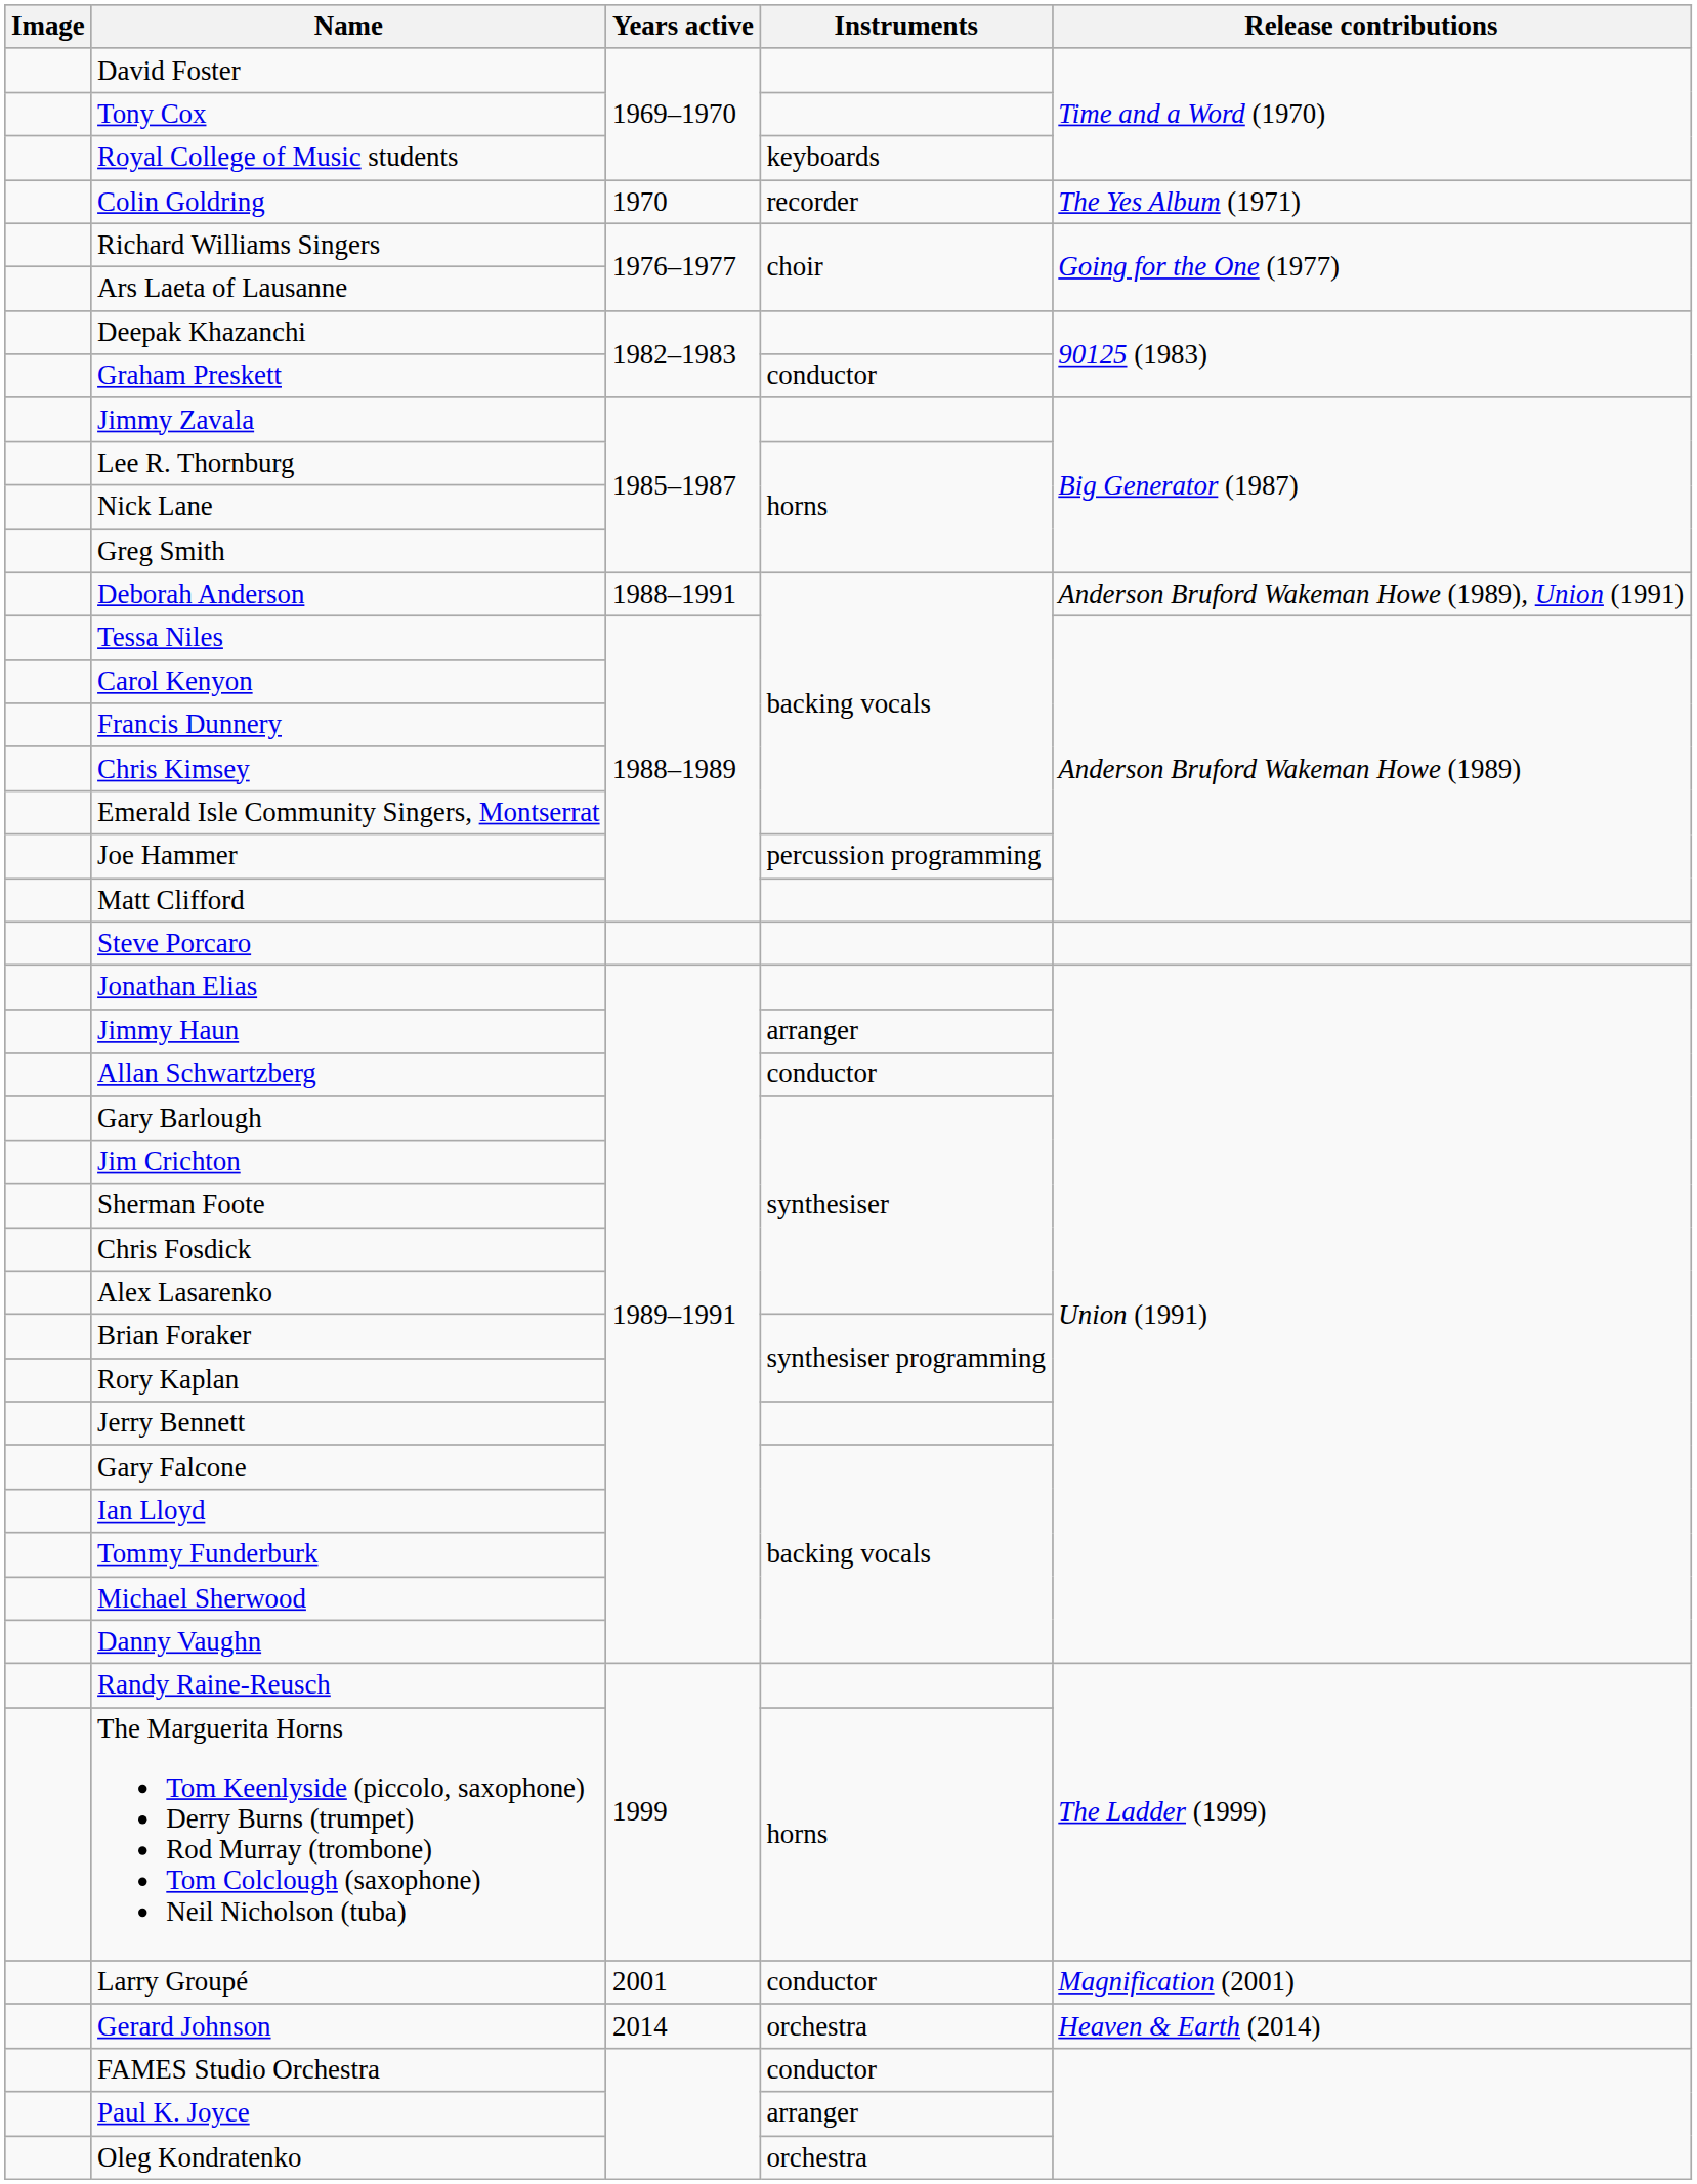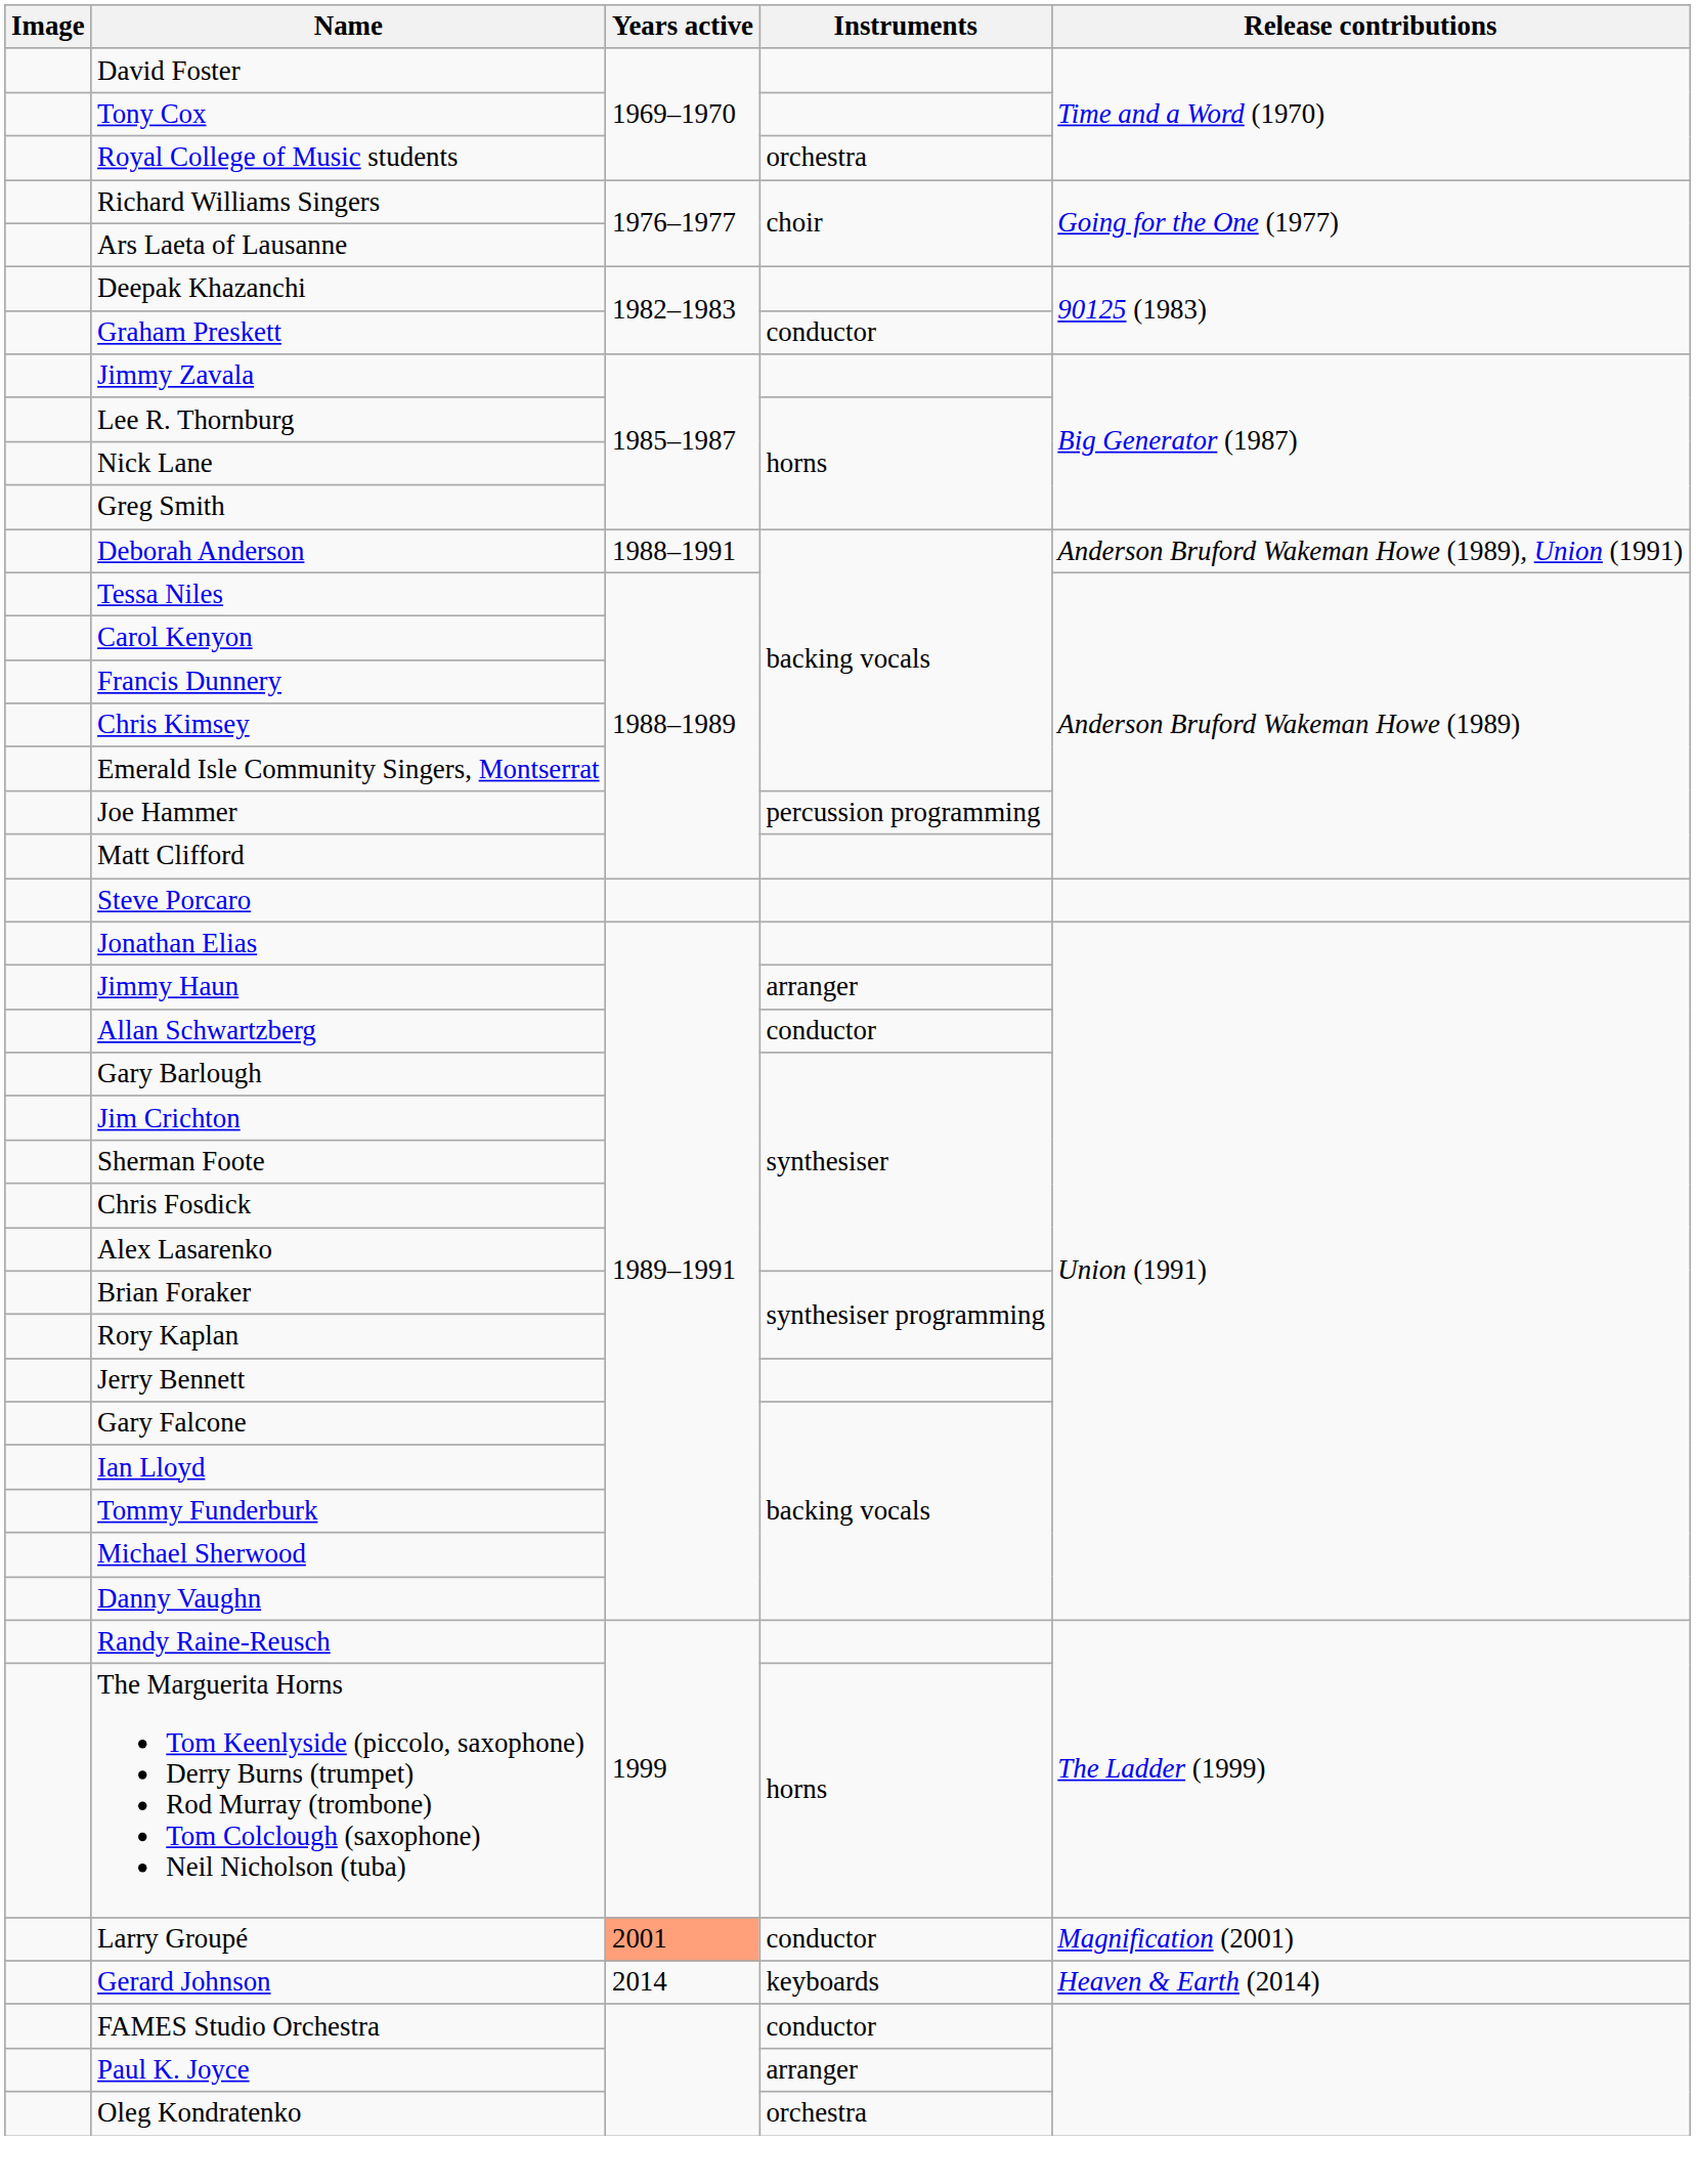 <table class="wikitable">
 <tr>
 <th>Image</th>
 <th>Name</th>
 <th>Years active</th>
 <th>Instruments</th>
 <th>Release contributions</th>
 </tr>
 <tr>
 <td></td>
 <td>David Foster</td>
 <td rowspan="3">1969–1970</td>
 <td></td>
 <td rowspan="3"><em><a href='#'>Time and a Word</a></em> (1970)</td>
 </tr>
 <tr>
 <td></td>
 <td><a href='#'>Tony Cox</a></td>
 <td></td>
 </tr>
 <tr>
 <td></td>
 <td><a href='#'>Royal College of Music</a> students</td>
-<td>keyboards</td>
-</tr>
-<tr>
-<td></td>
-<td><a href='#'>Colin Goldring</a></td>
-<td>1970</td>
-<td>recorder</td>
-<td><em><a href='#'>The Yes Album</a></em> (1971)</td>
+<td>orchestra</td>
 </tr>
 <tr>
 <td></td>
 <td>Richard Williams Singers</td>
 <td rowspan="2">1976–1977</td>
 <td rowspan="2">choir</td>
 <td rowspan="2"><em><a href='#'>Going for the One</a></em> (1977)</td>
 </tr>
 <tr>
 <td></td>
 <td>Ars Laeta of Lausanne</td>
 </tr>
 <tr>
 <td></td>
 <td>Deepak Khazanchi</td>
 <td rowspan="2">1982–1983</td>
 <td></td>
 <td rowspan="2"><em><a href='#'>90125</a></em> (1983)</td>
 </tr>
 <tr>
 <td></td>
 <td><a href='#'>Graham Preskett</a></td>
 <td>conductor</td>
 </tr>
 <tr>
 <td></td>
 <td><a href='#'>Jimmy Zavala</a></td>
 <td rowspan="4">1985–1987</td>
 <td></td>
 <td rowspan="4"><em><a href='#'>Big Generator</a></em> (1987)</td>
 </tr>
 <tr>
 <td></td>
 <td>Lee R. Thornburg</td>
 <td rowspan="3">horns</td>
 </tr>
 <tr>
 <td></td>
 <td>Nick Lane</td>
 </tr>
 <tr>
 <td></td>
 <td>Greg Smith</td>
 </tr>
 <tr>
 <td></td>
 <td><a href='#'>Deborah Anderson</a></td>
 <td>1988–1991</td>
 <td rowspan="6">backing vocals</td>
 <td><em>Anderson Bruford Wakeman Howe</em> (1989)<em>, <a href='#'>Union</a></em> (1991)</td>
 </tr>
 <tr>
 <td></td>
 <td><a href='#'>Tessa Niles</a></td>
 <td rowspan="7">1988–1989 </td>
 <td rowspan="7"><em>Anderson Bruford Wakeman Howe</em> (1989)</td>
 </tr>
 <tr>
 <td></td>
 <td><a href='#'>Carol Kenyon</a></td>
 </tr>
 <tr>
 <td></td>
 <td><a href='#'>Francis Dunnery</a></td>
 </tr>
 <tr>
 <td></td>
 <td><a href='#'>Chris Kimsey</a></td>
 </tr>
 <tr>
 <td></td>
 <td>Emerald Isle Community Singers, <a href='#'>Montserrat</a></td>
 </tr>
 <tr>
 <td></td>
 <td>Joe Hammer</td>
 <td>percussion programming</td>
 </tr>
 <tr>
 <td></td>
 <td>Matt Clifford</td>
 <td></td>
 </tr>
 <tr>
 <td></td>
 <td><a href='#'>Steve Porcaro</a></td>
 <td></td>
 <td></td>
 <td></td>
 </tr>
 <tr>
 <td></td>
 <td><a href='#'>Jonathan Elias</a></td>
 <td rowspan="16">1989–1991</td>
 <td></td>
 <td rowspan="16"><em>Union</em> (1991)</td>
 </tr>
 <tr>
 <td></td>
 <td><a href='#'>Jimmy Haun</a></td>
 <td>arranger</td>
 </tr>
 <tr>
 <td></td>
 <td><a href='#'>Allan Schwartzberg</a></td>
 <td>conductor</td>
 </tr>
 <tr>
 <td></td>
 <td>Gary Barlough</td>
 <td rowspan="5">synthesiser</td>
 </tr>
 <tr>
 <td></td>
 <td><a href='#'>Jim Crichton</a></td>
 </tr>
 <tr>
 <td></td>
 <td>Sherman Foote</td>
 </tr>
 <tr>
 <td></td>
 <td>Chris Fosdick</td>
 </tr>
 <tr>
 <td></td>
 <td>Alex Lasarenko</td>
 </tr>
 <tr>
 <td></td>
 <td>Brian Foraker</td>
 <td rowspan="2">synthesiser programming</td>
 </tr>
 <tr>
 <td></td>
 <td>Rory Kaplan</td>
 </tr>
 <tr>
 <td></td>
 <td>Jerry Bennett</td>
 <td></td>
 </tr>
 <tr>
 <td></td>
 <td>Gary Falcone</td>
 <td rowspan="5">backing vocals</td>
 </tr>
 <tr>
 <td></td>
 <td><a href='#'>Ian Lloyd</a></td>
 </tr>
 <tr>
 <td></td>
 <td><a href='#'>Tommy Funderburk</a></td>
 </tr>
 <tr>
 <td></td>
 <td><a href='#'>Michael Sherwood</a></td>
 </tr>
 <tr>
 <td></td>
 <td><a href='#'>Danny Vaughn</a></td>
 </tr>
 <tr>
 <td></td>
 <td><a href='#'>Randy Raine-Reusch</a></td>
 <td rowspan="2">1999</td>
 <td></td>
 <td rowspan="2"><em><a href='#'>The Ladder</a></em> (1999)</td>
 </tr>
 <tr>
 <td></td>
 <td>The Marguerita Horns<br><ul><li><a href='#'>Tom Keenlyside</a> <span>(piccolo, saxophone)</span></li><li>Derry Burns <span>(trumpet)</span></li><li>Rod Murray <span>(trombone)</span></li><li><a href='#'>Tom Colclough</a> <span>(saxophone)</span></li><li>Neil Nicholson <span>(tuba)</span></li></ul></td>
 <td>horns</td>
 </tr>
 <tr>
 <td></td>
 <td>Larry Groupé</td>
-<td>2001</td>
+<td style="background: lightsalmon;">2001</td>
 <td>conductor</td>
 <td><em><a href='#'>Magnification</a></em> (2001)</td>
 </tr>
 <tr>
 <td></td>
 <td><a href='#'>Gerard Johnson</a></td>
 <td>2014</td>
-<td>orchestra</td>
+<td>keyboards</td>
 <td><em><a href='#'>Heaven & Earth</a></em> (2014)</td>
 </tr>
 <tr>
 <td></td>
 <td>FAMES Studio Orchestra</td>
 <td rowspan="3"></td>
 <td>conductor</td>
 <td rowspan="3"></td>
 </tr>
 <tr>
 <td></td>
 <td><a href='#'>Paul K. Joyce</a></td>
 <td>arranger</td>
 </tr>
 <tr>
 <td></td>
 <td>Oleg Kondratenko</td>
 <td>orchestra</td>
 </tr>
 </table>
